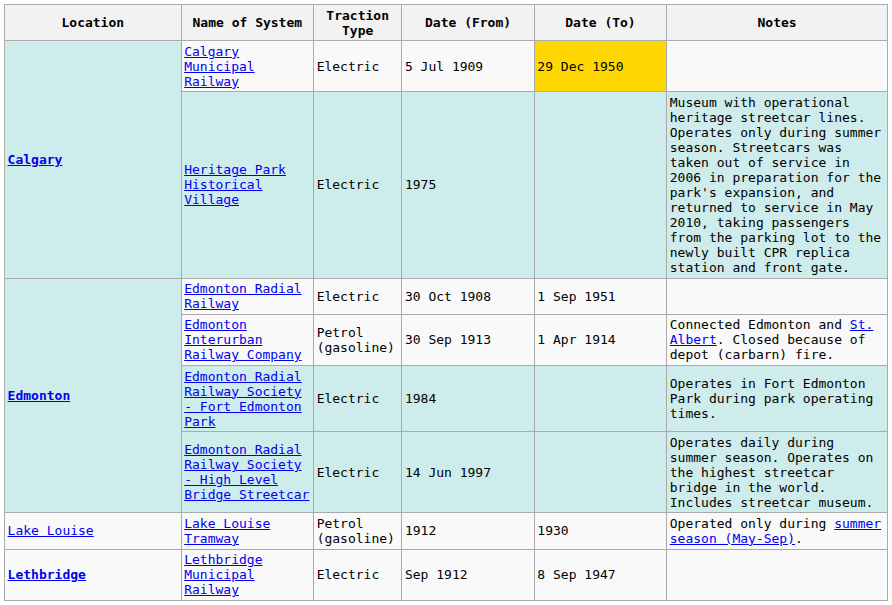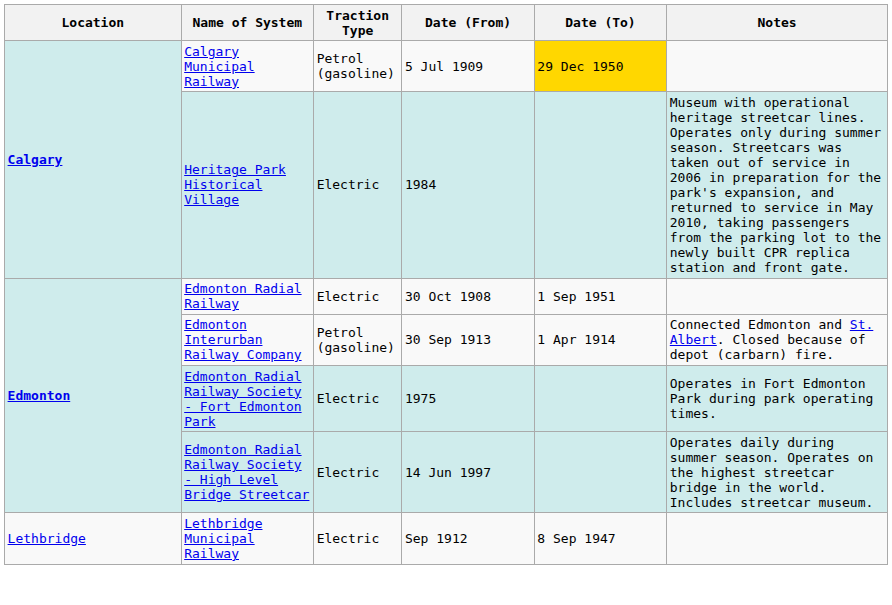 <table class="wikitable" width=100%>
 <tr>
 <th width=20%>Location</th>
 <th width=15%>Name of System</th>
 <th width=10%>Traction<br>Type</th>
 <th width=15%>Date (From)</th>
 <th width=15%>Date (To)</th>
 <th width=25%>Notes</th>
 </tr>
 <tr>
 <td rowspan="2" style="background:#CFECEC"><strong><a href='#'>Calgary</a></strong></td>
 <td><a href='#'>Calgary Municipal Railway</a></td>
-<td>Electric</td>
+<td>Petrol (gasoline)</td>
 <td>5 Jul 1909</td>
 <td style="background: gold;">29 Dec 1950</td>
 <td></td>
 </tr>
 <tr>
 <td style="background:#CFECEC"><a href='#'>Heritage Park Historical Village</a></td>
 <td style="background:#CFECEC">Electric</td>
-<td style="background:#CFECEC">1975</td>
+<td style="background:#CFECEC">1984</td>
 <td style="background:#CFECEC"></td>
 <td style="background:#CFECEC">Museum with operational heritage streetcar lines. Operates only during summer season. Streetcars was taken out of service in 2006 in preparation for the park's expansion, and returned to service in May 2010, taking passengers from the parking lot to the newly built CPR replica station and front gate.</td>
 </tr>
 <tr>
 <td rowspan="4" style="background:#CFECEC"><strong><a href='#'>Edmonton</a></strong></td>
 <td><a href='#'>Edmonton Radial Railway</a></td>
 <td>Electric</td>
 <td>30 Oct 1908</td>
 <td>1 Sep 1951</td>
 <td> </td>
 </tr>
 <tr>
 <td><a href='#'>Edmonton Interurban Railway Company</a></td>
 <td>Petrol (gasoline)</td>
 <td>30 Sep 1913</td>
 <td>1 Apr 1914</td>
 <td>Connected Edmonton and <a href='#'>St. Albert</a>. Closed because of depot (carbarn) fire.<br></td>
 </tr>
 <tr>
 <td style="background:#CFECEC"><a href='#'>Edmonton Radial Railway Society - Fort Edmonton Park</a></td>
 <td style="background:#CFECEC">Electric</td>
-<td style="background:#CFECEC">1984</td>
+<td style="background:#CFECEC">1975</td>
 <td style="background:#CFECEC"></td>
 <td style="background:#CFECEC">Operates in Fort Edmonton Park during park operating times. <br></td>
 </tr>
 <tr>
 <td style="background:#CFECEC"><a href='#'>Edmonton Radial Railway Society - High Level Bridge Streetcar</a></td>
 <td style="background:#CFECEC">Electric</td>
 <td style="background:#CFECEC">14 Jun 1997</td>
 <td style="background:#CFECEC"></td>
 <td style="background:#CFECEC">Operates daily during summer season. Operates on the highest streetcar bridge in the world. Includes streetcar museum. </td>
 </tr>
 <tr>
-<td><a href='#'>Lake Louise</a></td>
-<td><a href='#'>Lake Louise Tramway</a></td>
-<td>Petrol (gasoline)</td>
-<td>1912</td>
-<td>1930</td>
-<td>Operated only during <a href='#'>summer season (May-Sep)</a>.</td>
-</tr>
-<tr>
-<td><strong><a href='#'>Lethbridge</a></strong></td>
+<td><a href='#'>Lethbridge</a></td>
 <td><a href='#'>Lethbridge Municipal Railway</a></td>
 <td>Electric</td>
 <td>Sep 1912</td>
 <td>8 Sep 1947</td>
 <td> </td>
 </tr>
 <tr>
 </tr>
 </table>
